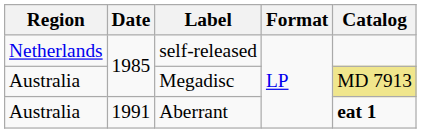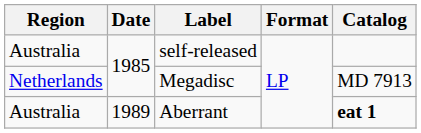 <table class="wikitable">
 <tr>
 <th>Region</th>
 <th>Date</th>
 <th>Label</th>
 <th>Format</th>
 <th>Catalog</th>
 </tr>
 <tr>
-<td><a href='#'>Netherlands</a></td>
+<td>Australia</td>
 <td rowspan="2">1985</td>
 <td>self-released</td>
 <td rowspan="3"><a href='#'>LP</a></td>
 <td></td>
 </tr>
 <tr>
-<td>Australia</td>
+<td><a href='#'>Netherlands</a></td>
 <td>Megadisc</td>
-<td style="background: khaki;">MD 7913</td>
+<td>MD 7913</td>
 </tr>
 <tr>
 <td>Australia</td>
-<td>1991</td>
+<td>1989</td>
 <td>Aberrant</td>
 <td><strong>eat 1</strong></td>
 </tr>
 </table>
